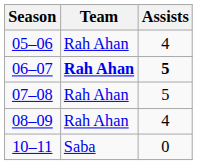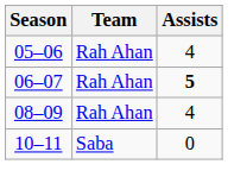 <table class="wikitable" style="text-align: center;">
 <tr>
 <th>Season</th>
 <th>Team</th>
 <th>Assists</th>
 </tr>
 <tr>
 <td><a href='#'>05–06</a></td>
 <td align="left"><a href='#'>Rah Ahan</a></td>
 <td>4</td>
 </tr>
 <tr>
 <td><a href='#'>06–07</a></td>
-<td align="left"><strong><a href='#'>Rah Ahan</a></strong></td>
+<td align="left"><a href='#'>Rah Ahan</a></td>
 <td><strong>5</strong></td>
-</tr>
-<tr>
-<td><a href='#'>07–08</a></td>
-<td align="left"><a href='#'>Rah Ahan</a></td>
-<td>5</td>
 </tr>
 <tr>
 <td><a href='#'>08–09</a></td>
 <td align="left"><a href='#'>Rah Ahan</a></td>
 <td>4</td>
 </tr>
 <tr>
 <td><a href='#'>10–11</a></td>
 <td align="left"><a href='#'>Saba</a></td>
 <td>0</td>
 </tr>
 </table>
